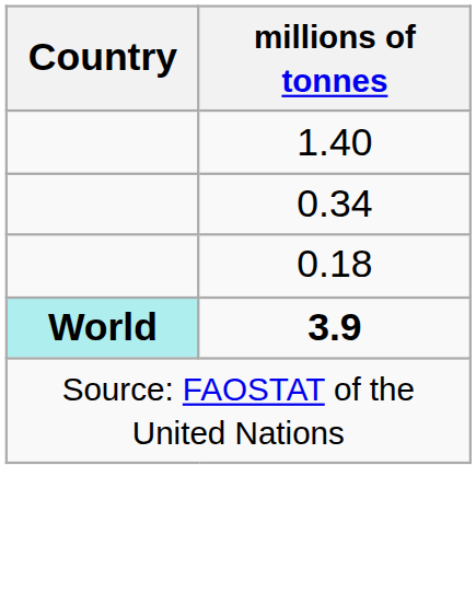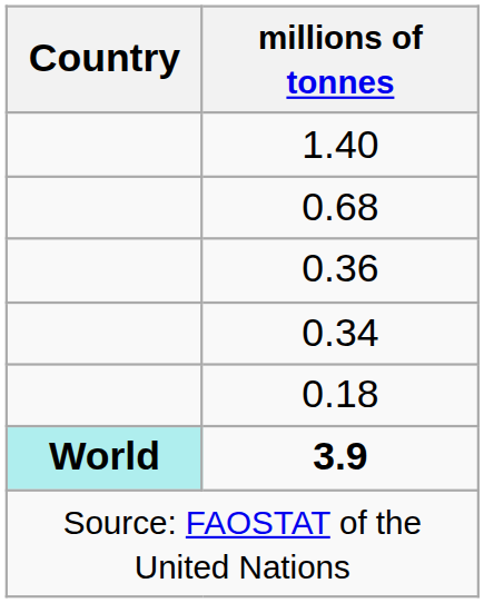 <table class="wikitable" style="float:right; width:12em; text-align:center;">
 <tr>
 <th scope="col">Country</th>
 <th scope="col"><small>millions of <a href='#'>tonnes</a></small></th>
 </tr>
 <tr>
 <td></td>
 <td>1.40</td>
+</tr>
+<tr>
+<td></td>
+<td>0.68</td>
+</tr>
+<tr>
+<td></td>
+<td>0.36</td>
 </tr>
 <tr>
 <td></td>
 <td>0.34</td>
 </tr>
 <tr>
 <td></td>
 <td>0.18</td>
 </tr>
 <tr>
 <td style="background: paleturquoise;"><strong>World</strong></td>
 <td><strong>3.9</strong></td>
 </tr>
 <tr>
 <td colspan="2"><small>Source: <a href='#'>FAOSTAT</a> of the United Nations</small></td>
 </tr>
 </table>
